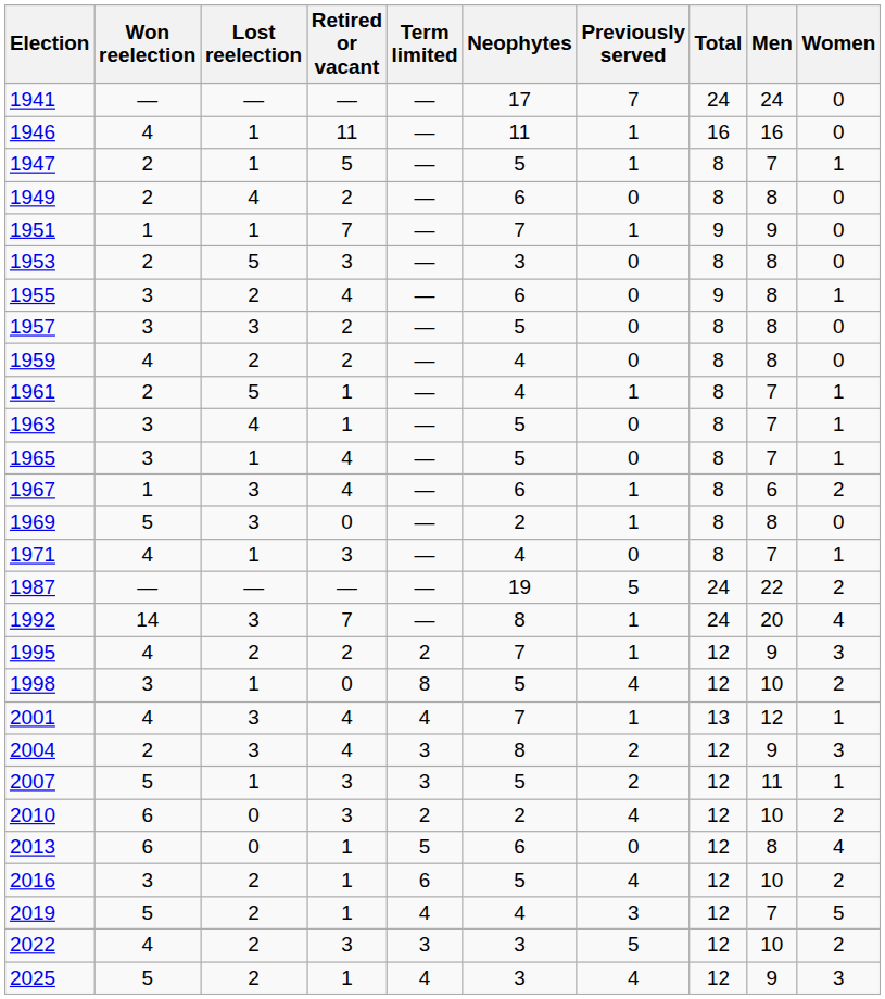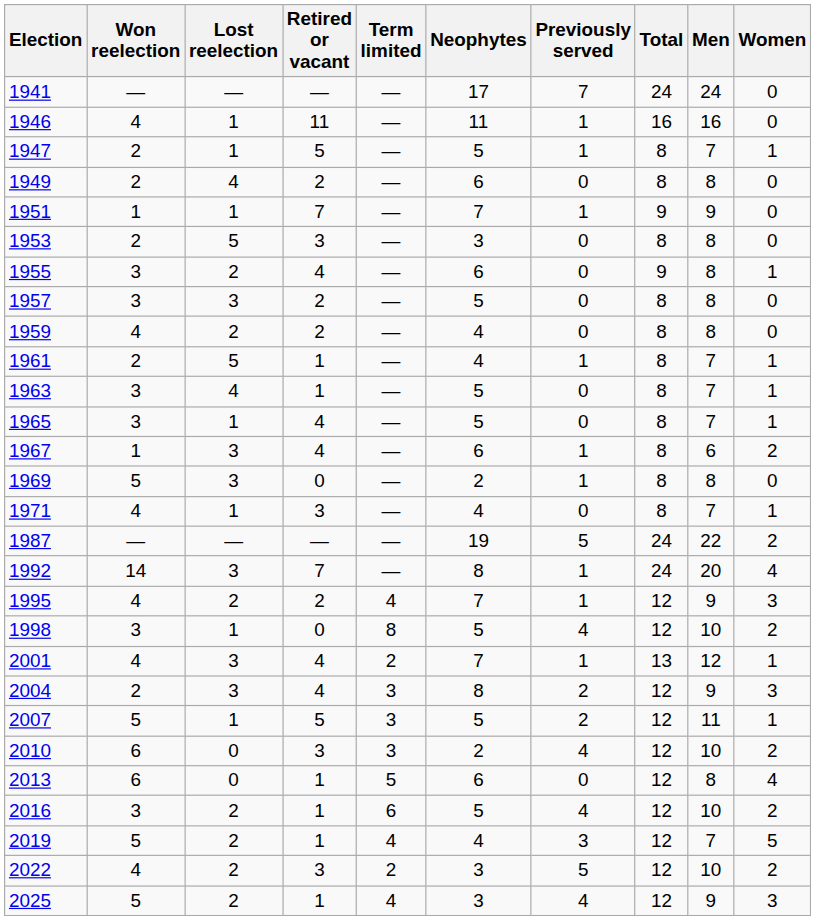 <table class="wikitable" style="vertical-align:top; text-align:center;">
 <tr>
 <th width=8%>Election</th>
 <th width=11%>Won reelection</th>
 <th width=11%>Lost reelection</th>
 <th width=11%>Retired or vacant</th>
 <th width=11%>Term limited</th>
 <th width=11%>Neophytes</th>
 <th width=11%>Previously served</th>
 <th width=8%>Total</th>
 <th width=8%>Men</th>
 <th width=8%>Women</th>
 </tr>
 <tr>
 <td style="text-align:left"><a href='#'>1941</a></td>
 <td>—</td>
 <td>—</td>
 <td>—</td>
 <td>—</td>
 <td>17</td>
 <td>7</td>
 <td>24</td>
 <td>24</td>
 <td>0</td>
 </tr>
 <tr>
 <td style="text-align:left"><a href='#'>1946</a></td>
 <td>4</td>
 <td>1</td>
 <td>11</td>
 <td>—</td>
 <td>11</td>
 <td>1</td>
 <td>16</td>
 <td>16</td>
 <td>0</td>
 </tr>
 <tr>
 <td style="text-align:left"><a href='#'>1947</a></td>
 <td>2</td>
 <td>1</td>
 <td>5</td>
 <td>—</td>
 <td>5</td>
 <td>1</td>
 <td>8</td>
 <td>7</td>
 <td>1</td>
 </tr>
 <tr>
 <td style="text-align:left"><a href='#'>1949</a></td>
 <td>2</td>
 <td>4</td>
 <td>2</td>
 <td>—</td>
 <td>6</td>
 <td>0</td>
 <td>8</td>
 <td>8</td>
 <td>0</td>
 </tr>
 <tr>
 <td style="text-align:left"><a href='#'>1951</a></td>
 <td>1</td>
 <td>1</td>
 <td>7</td>
 <td>—</td>
 <td>7</td>
 <td>1</td>
 <td>9</td>
 <td>9</td>
 <td>0</td>
 </tr>
 <tr>
 <td style="text-align:left"><a href='#'>1953</a></td>
 <td>2</td>
 <td>5</td>
 <td>3</td>
 <td>—</td>
 <td>3</td>
 <td>0</td>
 <td>8</td>
 <td>8</td>
 <td>0</td>
 </tr>
 <tr>
 <td style="text-align:left"><a href='#'>1955</a></td>
 <td>3</td>
 <td>2</td>
 <td>4</td>
 <td>—</td>
 <td>6</td>
 <td>0</td>
 <td>9</td>
 <td>8</td>
 <td>1</td>
 </tr>
 <tr>
 <td style="text-align:left"><a href='#'>1957</a></td>
 <td>3</td>
 <td>3</td>
 <td>2</td>
 <td>—</td>
 <td>5</td>
 <td>0</td>
 <td>8</td>
 <td>8</td>
 <td>0</td>
 </tr>
 <tr>
 <td style="text-align:left"><a href='#'>1959</a></td>
 <td>4</td>
 <td>2</td>
 <td>2</td>
 <td>—</td>
 <td>4</td>
 <td>0</td>
 <td>8</td>
 <td>8</td>
 <td>0</td>
 </tr>
 <tr>
 <td style="text-align:left"><a href='#'>1961</a></td>
 <td>2</td>
 <td>5</td>
 <td>1</td>
 <td>—</td>
 <td>4</td>
 <td>1</td>
 <td>8</td>
 <td>7</td>
 <td>1</td>
 </tr>
 <tr>
 <td style="text-align:left"><a href='#'>1963</a></td>
 <td>3</td>
 <td>4</td>
 <td>1</td>
 <td>—</td>
 <td>5</td>
 <td>0</td>
 <td>8</td>
 <td>7</td>
 <td>1</td>
 </tr>
 <tr>
 <td style="text-align:left"><a href='#'>1965</a></td>
 <td>3</td>
 <td>1</td>
 <td>4</td>
 <td>—</td>
 <td>5</td>
 <td>0</td>
 <td>8</td>
 <td>7</td>
 <td>1</td>
 </tr>
 <tr>
 <td style="text-align:left"><a href='#'>1967</a></td>
 <td>1</td>
 <td>3</td>
 <td>4</td>
 <td>—</td>
 <td>6</td>
 <td>1</td>
 <td>8</td>
 <td>6</td>
 <td>2</td>
 </tr>
 <tr>
 <td style="text-align:left"><a href='#'>1969</a></td>
 <td>5</td>
 <td>3</td>
 <td>0</td>
 <td>—</td>
 <td>2</td>
 <td>1</td>
 <td>8</td>
 <td>8</td>
 <td>0</td>
 </tr>
 <tr>
 <td style="text-align:left"><a href='#'>1971</a></td>
 <td>4</td>
 <td>1</td>
 <td>3</td>
 <td>—</td>
 <td>4</td>
 <td>0</td>
 <td>8</td>
 <td>7</td>
 <td>1</td>
 </tr>
 <tr>
 <td style="text-align:left"><a href='#'>1987</a></td>
 <td>—</td>
 <td>—</td>
 <td>—</td>
 <td>—</td>
 <td>19</td>
 <td>5</td>
 <td>24</td>
 <td>22</td>
 <td>2</td>
 </tr>
 <tr>
 <td style="text-align:left"><a href='#'>1992</a></td>
 <td>14</td>
 <td>3</td>
 <td>7</td>
 <td>—</td>
 <td>8</td>
 <td>1</td>
 <td>24</td>
 <td>20</td>
 <td>4</td>
 </tr>
 <tr>
 <td style="text-align:left"><a href='#'>1995</a></td>
 <td>4</td>
 <td>2</td>
 <td>2</td>
-<td>2</td>
+<td>4</td>
 <td>7</td>
 <td>1</td>
 <td>12</td>
 <td>9</td>
 <td>3</td>
 </tr>
 <tr>
 <td style="text-align:left"><a href='#'>1998</a></td>
 <td>3</td>
 <td>1</td>
 <td>0</td>
 <td>8</td>
 <td>5</td>
 <td>4</td>
 <td>12</td>
 <td>10</td>
 <td>2</td>
 </tr>
 <tr>
 <td style="text-align:left"><a href='#'>2001</a></td>
 <td>4</td>
 <td>3</td>
 <td>4</td>
-<td>4</td>
+<td>2</td>
 <td>7</td>
 <td>1</td>
 <td>13</td>
 <td>12</td>
 <td>1</td>
 </tr>
 <tr>
 <td style="text-align:left"><a href='#'>2004</a></td>
 <td>2</td>
 <td>3</td>
 <td>4</td>
 <td>3</td>
 <td>8</td>
 <td>2</td>
 <td>12</td>
 <td>9</td>
 <td>3</td>
 </tr>
 <tr>
 <td style="text-align:left"><a href='#'>2007</a></td>
 <td>5</td>
 <td>1</td>
-<td>3</td>
+<td>5</td>
 <td>3</td>
 <td>5</td>
 <td>2</td>
 <td>12</td>
 <td>11</td>
 <td>1</td>
 </tr>
 <tr>
 <td style="text-align:left"><a href='#'>2010</a></td>
 <td>6</td>
 <td>0</td>
 <td>3</td>
-<td>2</td>
+<td>3</td>
 <td>2</td>
 <td>4</td>
 <td>12</td>
 <td>10</td>
 <td>2</td>
 </tr>
 <tr>
 <td style="text-align:left"><a href='#'>2013</a></td>
 <td>6</td>
 <td>0</td>
 <td>1</td>
 <td>5</td>
 <td>6</td>
 <td>0</td>
 <td>12</td>
 <td>8</td>
 <td>4</td>
 </tr>
 <tr>
 <td style="text-align:left"><a href='#'>2016</a></td>
 <td>3</td>
 <td>2</td>
 <td>1</td>
 <td>6</td>
 <td>5</td>
 <td>4</td>
 <td>12</td>
 <td>10</td>
 <td>2</td>
 </tr>
 <tr>
 <td style="text-align:left"><a href='#'>2019</a></td>
 <td>5</td>
 <td>2</td>
 <td>1</td>
 <td>4</td>
 <td>4</td>
 <td>3</td>
 <td>12</td>
 <td>7</td>
 <td>5</td>
 </tr>
 <tr>
 <td style="text-align:left"><a href='#'>2022</a></td>
 <td>4</td>
 <td>2</td>
 <td>3</td>
-<td>3</td>
+<td>2</td>
 <td>3</td>
 <td>5</td>
 <td>12</td>
 <td>10</td>
 <td>2</td>
 </tr>
 <tr>
 <td style="text-align:left"><a href='#'>2025</a></td>
 <td>5</td>
 <td>2</td>
 <td>1</td>
 <td>4</td>
 <td>3</td>
 <td>4</td>
 <td>12</td>
 <td>9</td>
 <td>3</td>
 </tr>
 </table>
